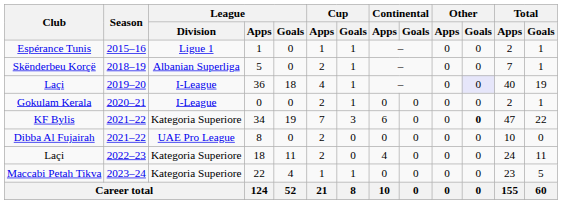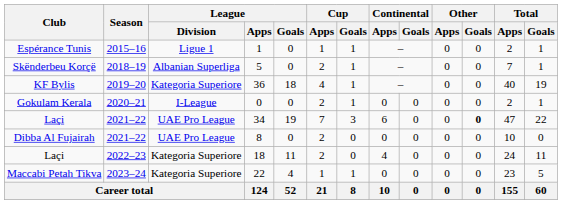 <table class="wikitable" style="text-align:center">
 <tr>
 <th rowspan="2">Club</th>
 <th rowspan="2">Season</th>
 <th colspan="3">League</th>
 <th colspan="2">Cup</th>
 <th colspan="2">Continental</th>
 <th colspan="2">Other</th>
 <th colspan="2">Total</th>
 </tr>
 <tr>
 <th>Division</th>
 <th>Apps</th>
 <th>Goals</th>
 <th>Apps</th>
 <th>Goals</th>
 <th>Apps</th>
 <th>Goals</th>
 <th>Apps</th>
 <th>Goals</th>
 <th>Apps</th>
 <th>Goals</th>
 </tr>
 <tr>
 <td><a href='#'>Espérance Tunis</a></td>
 <td><a href='#'>2015–16</a></td>
 <td><a href='#'>Ligue 1</a></td>
 <td>1</td>
 <td>0</td>
 <td>1</td>
 <td>1</td>
 <td colspan="2">–</td>
 <td>0</td>
 <td>0</td>
 <td>2</td>
 <td>1</td>
 </tr>
 <tr>
 <td><a href='#'>Skënderbeu Korçë</a></td>
 <td><a href='#'>2018–19</a></td>
 <td><a href='#'>Albanian Superliga</a></td>
 <td>5</td>
 <td>0</td>
 <td>2</td>
 <td>1</td>
 <td colspan="2">–</td>
 <td>0</td>
 <td>0</td>
 <td>7</td>
 <td>1</td>
 </tr>
 <tr>
-<td><a href='#'>Laçi</a></td>
+<td><a href='#'>KF Bylis</a></td>
 <td><a href='#'>2019–20</a></td>
-<td><a href='#'>I-League</a></td>
+<td><a href='#'>Kategoria Superiore</a></td>
 <td>36</td>
 <td>18</td>
 <td>4</td>
 <td>1</td>
 <td colspan="2">–</td>
 <td>0</td>
-<td style="background: lavender;">0</td>
+<td>0</td>
 <td>40</td>
 <td>19</td>
 </tr>
 <tr>
 <td><a href='#'>Gokulam Kerala</a></td>
 <td><a href='#'>2020–21</a></td>
 <td><a href='#'>I-League</a></td>
 <td>0</td>
 <td>0</td>
 <td>2</td>
 <td>1</td>
 <td>0</td>
 <td>0</td>
 <td>0</td>
 <td>0</td>
 <td>2</td>
 <td>1</td>
 </tr>
 <tr>
-<td><a href='#'>KF Bylis</a></td>
+<td><a href='#'>Laçi</a></td>
 <td><a href='#'>2021–22</a></td>
-<td>Kategoria Superiore</td>
+<td><a href='#'>UAE Pro League</a></td>
 <td>34</td>
 <td>19</td>
 <td>7</td>
 <td>3</td>
 <td>6</td>
 <td>0</td>
 <td>0</td>
 <td><strong>0</strong></td>
 <td>47</td>
 <td>22</td>
 </tr>
 <tr>
 <td><a href='#'>Dibba Al Fujairah</a></td>
 <td><a href='#'>2021–22</a></td>
 <td><a href='#'>UAE Pro League</a></td>
 <td>8</td>
 <td>0</td>
 <td>2</td>
 <td>0</td>
 <td>0</td>
 <td>0</td>
 <td>0</td>
 <td>0</td>
 <td>10</td>
 <td>0</td>
 </tr>
 <tr>
 <td>Laçi</td>
 <td><a href='#'>2022–23</a></td>
 <td>Kategoria Superiore</td>
 <td>18</td>
 <td>11</td>
 <td>2</td>
 <td>0</td>
 <td>4</td>
 <td>0</td>
 <td>0</td>
 <td>0</td>
 <td>24</td>
 <td>11</td>
 </tr>
 <tr>
 <td><a href='#'>Maccabi Petah Tikva</a></td>
 <td><a href='#'>2023–24</a></td>
 <td>Kategoria Superiore</td>
 <td>22</td>
 <td>4</td>
 <td>1</td>
 <td>1</td>
 <td>0</td>
 <td>0</td>
 <td>0</td>
 <td>0</td>
 <td>23</td>
 <td>5</td>
 </tr>
 <tr>
 <th colspan="3">Career total</th>
 <th>124</th>
 <th>52</th>
 <th>21</th>
 <th>8</th>
 <th>10</th>
 <th>0</th>
 <th>0</th>
 <th>0</th>
 <th>155</th>
 <th>60</th>
 </tr>
 </table>
